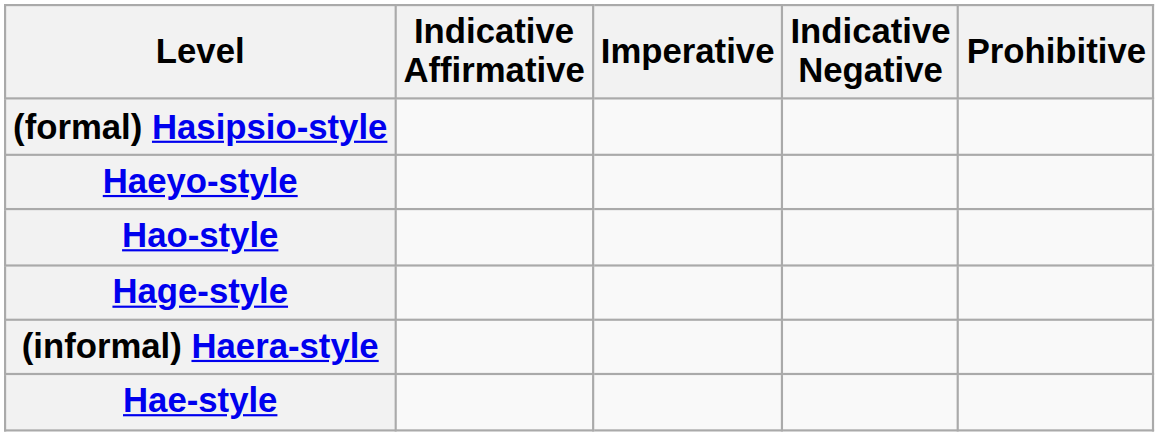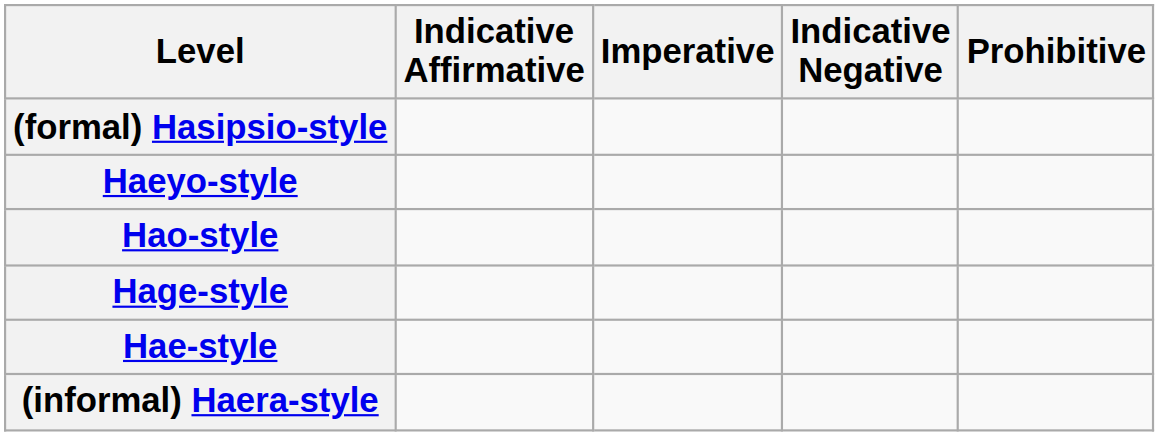 <table class="wikitable">
 <tr>
 <th>Level</th>
 <th>Indicative <br> Affirmative</th>
 <th>Imperative</th>
 <th>Indicative <br> Negative</th>
 <th>Prohibitive</th>
 </tr>
 <tr>
 <th>(formal) <a href='#'>Hasipsio-style</a></th>
 <td> <br> </td>
 <td> <br> </td>
 <td> <br> </td>
 <td> <br> </td>
 </tr>
 <tr>
 <th><a href='#'>Haeyo-style</a></th>
 <td> <br> </td>
 <td> <br> </td>
 <td> <br> </td>
 <td> <br> </td>
 </tr>
 <tr>
 <th><a href='#'>Hao-style</a></th>
 <td> <br> </td>
 <td> <br> </td>
 <td> <br> </td>
 <td> <br> </td>
 </tr>
 <tr>
 <th><a href='#'>Hage-style</a></th>
 <td> <br> </td>
 <td> <br> </td>
 <td> <br> </td>
 <td> <br> </td>
 </tr>
 <tr>
+<th><a href='#'>Hae-style</a></th>
+<td> <br> </td>
+<td> <br> </td>
+<td> <br> </td>
+<td> <br> </td>
+</tr>
+<tr>
 <th>(informal) <a href='#'>Haera-style</a></th>
 <td> <br> </td>
 <td> <br> </td>
 <td> <br> </td>
 <td> <br> </td>
 </tr>
-<tr>
-<th><a href='#'>Hae-style</a></th>
-<td> <br> </td>
-<td> <br> </td>
-<td> <br> </td>
-<td> <br> </td>
-</tr>
 </table>
